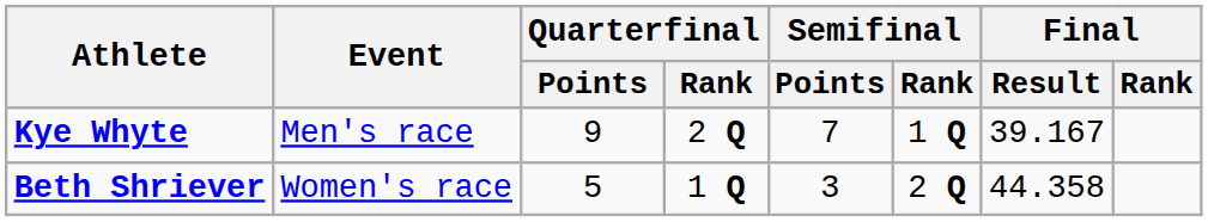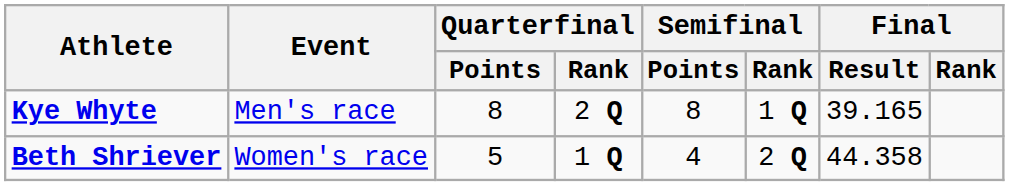 <table class=wikitable style=font-size:90%;text-align:center>
 <tr>
 <th rowspan=2>Athlete</th>
 <th rowspan=2>Event</th>
 <th colspan=2>Quarterfinal</th>
 <th colspan=2>Semifinal</th>
 <th colspan=2>Final</th>
 </tr>
 <tr style=font-size:95%>
 <th>Points</th>
 <th>Rank</th>
 <th>Points</th>
 <th>Rank</th>
 <th>Result</th>
 <th>Rank</th>
 </tr>
 <tr>
 <td align=left><strong><a href='#'>Kye Whyte</a></strong></td>
 <td align=left><a href='#'>Men's race</a></td>
-<td>9</td>
+<td>8</td>
 <td>2 <strong>Q</strong></td>
-<td>7</td>
+<td>8</td>
 <td>1 <strong>Q</strong></td>
-<td>39.167</td>
+<td>39.165</td>
 <td></td>
 </tr>
 <tr>
 <td align=left><strong><a href='#'>Beth Shriever</a></strong></td>
 <td align=left><a href='#'>Women's race</a></td>
 <td>5</td>
 <td>1 <strong>Q</strong></td>
-<td>3</td>
+<td>4</td>
 <td>2 <strong>Q</strong></td>
 <td>44.358</td>
 <td></td>
 </tr>
 </table>
